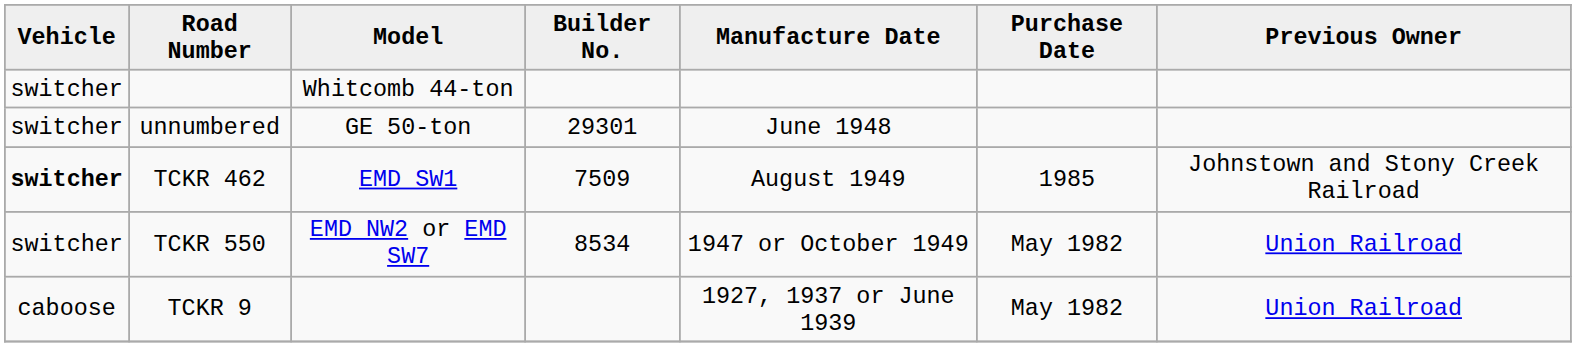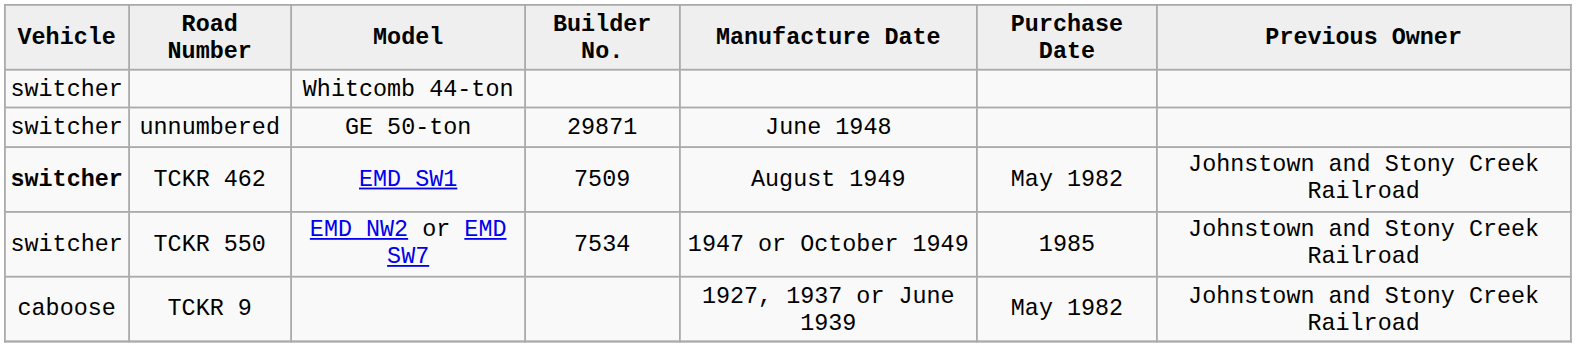 <table class="wikitable" style="text-align: center">
 <tr style="background:#efefef;">
 <td><strong>Vehicle</strong></td>
 <td><strong>Road Number</strong></td>
 <td><strong>Model</strong></td>
 <td><strong>Builder No.</strong></td>
 <td><strong>Manufacture Date</strong></td>
 <td><strong>Purchase Date</strong></td>
 <td><strong>Previous Owner</strong></td>
 </tr>
 <tr>
 <td>switcher</td>
 <td></td>
 <td>Whitcomb 44-ton</td>
 <td></td>
 <td></td>
 <td></td>
 <td></td>
 </tr>
 <tr>
 <td>switcher</td>
 <td>unnumbered</td>
 <td>GE 50-ton</td>
-<td>29301</td>
+<td>29871</td>
 <td>June 1948</td>
 <td></td>
 <td></td>
 </tr>
 <tr>
 <td><strong>switcher</strong></td>
 <td>TCKR 462</td>
 <td><a href='#'>EMD SW1</a></td>
 <td>7509</td>
 <td>August 1949</td>
-<td>1985</td>
+<td>May 1982</td>
 <td>Johnstown and Stony Creek Railroad</td>
 </tr>
 <tr>
 <td>switcher</td>
 <td>TCKR 550</td>
 <td><a href='#'>EMD NW2</a> or <a href='#'>EMD SW7</a></td>
-<td>8534</td>
+<td>7534</td>
 <td>1947 or October 1949</td>
-<td>May 1982</td>
-<td><a href='#'>Union Railroad</a></td>
+<td>1985</td>
+<td>Johnstown and Stony Creek Railroad</td>
 </tr>
 <tr>
 <td>caboose</td>
 <td>TCKR 9</td>
 <td></td>
 <td></td>
 <td>1927, 1937 or June 1939</td>
 <td>May 1982</td>
-<td><a href='#'>Union Railroad</a></td>
+<td>Johnstown and Stony Creek Railroad</td>
 </tr>
 <tr>
 </tr>
 </table>
